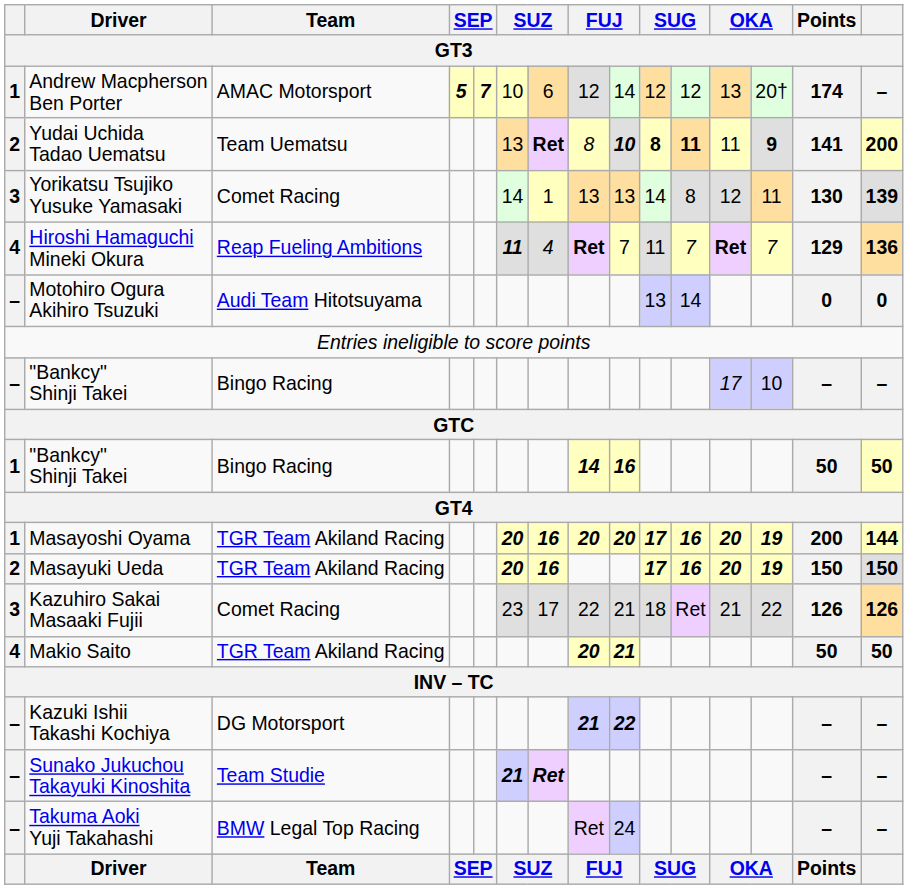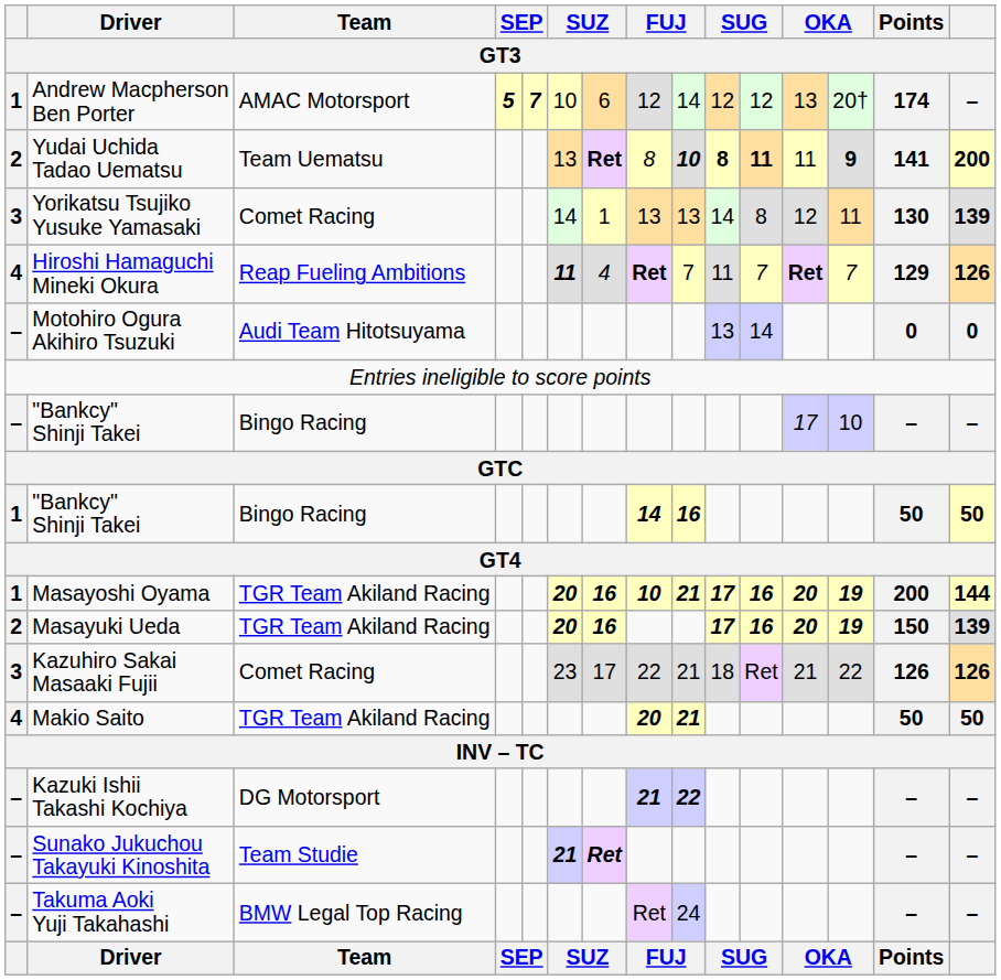 <table class="wikitable" style="font-size: 85%; text-align:center;">
 <tr>
 <th></th>
 <th>Driver</th>
 <th>Team</th>
 <th colspan="2"><a href='#'>SEP</a><br></th>
 <th colspan="2"><a href='#'>SUZ</a><br></th>
 <th colspan="2"><a href='#'>FUJ</a><br></th>
 <th colspan="2"><a href='#'>SUG</a><br></th>
 <th colspan="2"><a href='#'>OKA</a><br></th>
 <th>Points</th>
 <th></th>
 </tr>
 <tr>
 <th colspan="15">GT3</th>
 </tr>
 <tr>
 <th>1</th>
 <td align="left"> Andrew Macpherson<br> Ben Porter</td>
 <td align="left"> AMAC Motorsport</td>
 <td style="background:#FFFFBF;"><strong><em>5</em></strong></td>
 <td style="background:#FFFFBF;"><strong><em>7</em></strong></td>
 <td style="background:#FFFFBF;">10</td>
 <td style="background:#FFDF9F;">6</td>
 <td style="background:#DFDFDF;">12</td>
 <td style="background:#DFFFDF;">14</td>
 <td style="background:#FFDF9F;">12</td>
 <td style="background:#DFFFDF;">12</td>
 <td style="background:#FFDF9F;">13</td>
 <td style="background:#DFFFDF;">20†</td>
 <th>174</th>
 <th>–</th>
 </tr>
 <tr>
 <th>2</th>
 <td align="left"> Yudai Uchida<br> Tadao Uematsu</td>
 <td align="left"> Team Uematsu</td>
 <td></td>
 <td></td>
 <td style="background:#FFDF9F;">13</td>
 <td style="background:#EFCFFF;"><strong>Ret</strong></td>
 <td style="background:#FFFFBF;"><em>8</em></td>
 <td style="background:#DFDFDF;"><strong><em>10</em></strong></td>
 <td style="background:#FFFFBF;"><strong>8</strong></td>
 <td style="background:#FFDF9F;"><strong>11</strong></td>
 <td style="background:#FFFFBF;">11</td>
 <td style="background:#DFDFDF;"><strong>9</strong></td>
 <th>141</th>
 <th style="background:#FFFFBF;">200</th>
 </tr>
 <tr>
 <th>3</th>
 <td align="left"> Yorikatsu Tsujiko<br> Yusuke Yamasaki</td>
 <td align="left"> Comet Racing</td>
 <td></td>
 <td></td>
 <td style="background:#DFFFDF;">14</td>
 <td style="background:#FFFFBF;">1</td>
 <td style="background:#FFDF9F;">13</td>
 <td style="background:#FFDF9F;">13</td>
 <td style="background:#DFFFDF;">14</td>
 <td style="background:#DFDFDF;">8</td>
 <td style="background:#DFDFDF;">12</td>
 <td style="background:#FFDF9F;">11</td>
 <th>130</th>
 <th style="background:#DFDFDF;">139</th>
 </tr>
 <tr>
 <th>4</th>
 <td align="left"> <a href='#'>Hiroshi Hamaguchi</a><br> Mineki Okura</td>
 <td align="left"> <a href='#'>Reap Fueling Ambitions</a></td>
 <td></td>
 <td></td>
 <td style="background:#DFDFDF;"><strong><em>11</em></strong></td>
 <td style="background:#DFDFDF;"><em>4</em></td>
 <td style="background:#EFCFFF;"><strong>Ret</strong></td>
 <td style="background:#FFFFBF;">7</td>
 <td style="background:#DFDFDF;">11</td>
 <td style="background:#FFFFBF;"><em>7</em></td>
 <td style="background:#EFCFFF;"><strong>Ret</strong></td>
 <td style="background:#FFFFBF;"><em>7</em></td>
 <th>129</th>
-<th style="background:#FFDF9F;">136</th>
+<th style="background:#FFDF9F;">126</th>
 </tr>
 <tr>
 <th>–</th>
 <td align=left> Motohiro Ogura<br> Akihiro Tsuzuki</td>
 <td align=left> <a href='#'>Audi Team</a> Hitotsuyama</td>
 <td></td>
 <td></td>
 <td></td>
 <td></td>
 <td></td>
 <td></td>
 <td style="background:#CFCFFF;">13</td>
 <td style="background:#CFCFFF;">14</td>
 <td></td>
 <td></td>
 <th>0</th>
 <th>0</th>
 </tr>
 <tr>
 <td colspan="15"><em>Entries ineligible to score points</em></td>
 </tr>
 <tr>
 <th>–</th>
 <td align="left"> "Bankcy"<br> Shinji Takei</td>
 <td align="left"> Bingo Racing</td>
 <td></td>
 <td></td>
 <td></td>
 <td></td>
 <td></td>
 <td></td>
 <td></td>
 <td></td>
 <td style="background:#CFCFFF;"><em>17</em></td>
 <td style="background:#CFCFFF;">10</td>
 <th>–</th>
 <th>–</th>
 </tr>
 <tr>
 <th colspan="15">GTC</th>
 </tr>
 <tr>
 <th>1</th>
 <td align="left"> "Bankcy"<br> Shinji Takei</td>
 <td align="left"> Bingo Racing</td>
 <td></td>
 <td></td>
 <td></td>
 <td></td>
 <td style="background:#FFFFBF;"><strong><em>14</em></strong></td>
 <td style="background:#FFFFBF;"><strong><em>16</em></strong></td>
 <td></td>
 <td></td>
 <td></td>
 <td></td>
 <th>50</th>
 <th style="background:#FFFFBF;">50</th>
 </tr>
 <tr>
 <th colspan="15">GT4</th>
 </tr>
 <tr>
 <th>1</th>
 <td align="left"> Masayoshi Oyama</td>
 <td align="left"> <a href='#'>TGR Team</a> Akiland Racing</td>
 <td></td>
 <td></td>
 <td style="background:#FFFFBF;"><strong><em>20</em></strong></td>
 <td style="background:#FFFFBF;"><strong><em>16</em></strong></td>
-<td style="background:#FFFFBF;"><strong><em>20</em></strong></td>
-<td style="background:#FFFFBF;"><strong><em>20</em></strong></td>
+<td style="background:#FFFFBF;"><strong><em>10</em></strong></td>
+<td style="background:#FFFFBF;"><strong><em>21</em></strong></td>
 <td style="background:#FFFFBF;"><strong><em>17</em></strong></td>
 <td style="background:#FFFFBF;"><strong><em>16</em></strong></td>
 <td style="background:#FFFFBF;"><strong><em>20</em></strong></td>
 <td style="background:#FFFFBF;"><strong><em>19</em></strong></td>
 <th>200</th>
 <th style="background:#FFFFBF;">144</th>
 </tr>
 <tr>
 <th>2</th>
 <td align="left"> Masayuki Ueda</td>
 <td align="left"> <a href='#'>TGR Team</a> Akiland Racing</td>
 <td></td>
 <td></td>
 <td style="background:#FFFFBF;"><strong><em>20</em></strong></td>
 <td style="background:#FFFFBF;"><strong><em>16</em></strong></td>
 <td></td>
 <td></td>
 <td style="background:#FFFFBF;"><strong><em>17</em></strong></td>
 <td style="background:#FFFFBF;"><strong><em>16</em></strong></td>
 <td style="background:#FFFFBF;"><strong><em>20</em></strong></td>
 <td style="background:#FFFFBF;"><strong><em>19</em></strong></td>
 <th>150</th>
-<th style="background:#DFDFDF;">150</th>
+<th style="background:#DFDFDF;">139</th>
 </tr>
 <tr>
 <th>3</th>
 <td align="left"> Kazuhiro Sakai<br> Masaaki Fujii</td>
 <td align="left"> Comet Racing</td>
 <td></td>
 <td></td>
 <td style="background:#DFDFDF;">23</td>
 <td style="background:#DFDFDF;">17</td>
 <td style="background:#DFDFDF;">22</td>
 <td style="background:#DFDFDF;">21</td>
 <td style="background:#DFDFDF;">18</td>
 <td style="background:#EFCFFF;">Ret</td>
 <td style="background:#DFDFDF;">21</td>
 <td style="background:#DFDFDF;">22</td>
 <th>126</th>
 <th style="background:#FFDF9F;">126</th>
 </tr>
 <tr>
 <th>4</th>
 <td align="left"> Makio Saito</td>
 <td align="left"> <a href='#'>TGR Team</a> Akiland Racing</td>
 <td></td>
 <td></td>
 <td></td>
 <td></td>
 <td style="background:#FFFFBF;"><strong><em>20</em></strong></td>
 <td style="background:#FFFFBF;"><strong><em>21</em></strong></td>
 <td></td>
 <td></td>
 <td></td>
 <td></td>
 <th>50</th>
 <th>50</th>
 </tr>
 <tr>
 <th colspan="15">INV – TC</th>
 </tr>
 <tr>
 <th>–</th>
 <td align="left"> Kazuki Ishii<br> Takashi Kochiya</td>
 <td align="left"> DG Motorsport</td>
 <td></td>
 <td></td>
 <td></td>
 <td></td>
 <td style="background:#CFCFFF;"><strong><em>21</em></strong></td>
 <td style="background:#CFCFFF;"><strong><em>22</em></strong></td>
 <td></td>
 <td></td>
 <td></td>
 <td></td>
 <th>–</th>
 <th>–</th>
 </tr>
 <tr>
 <th>–</th>
 <td align=left> <a href='#'>Sunako Jukuchou</a><br> <a href='#'>Takayuki Kinoshita</a></td>
 <td align="left"> <a href='#'>Team Studie</a></td>
 <td></td>
 <td></td>
 <td style="background:#CFCFFF;"><strong><em>21</em></strong></td>
 <td style="background:#EFCFFF;"><strong><em>Ret</em></strong></td>
 <td></td>
 <td></td>
 <td></td>
 <td></td>
 <td></td>
 <td></td>
 <th>–</th>
 <th>–</th>
 </tr>
 <tr>
 <th>–</th>
 <td align="left"> <a href='#'>Takuma Aoki</a><br> Yuji Takahashi</td>
 <td align="left"> <a href='#'>BMW</a> Legal Top Racing</td>
 <td></td>
 <td></td>
 <td></td>
 <td></td>
 <td style="background:#EFCFFF;">Ret</td>
 <td style="background:#CFCFFF;">24</td>
 <td></td>
 <td></td>
 <td></td>
 <td></td>
 <th>–</th>
 <th>–</th>
 </tr>
 <tr>
 <th></th>
 <th>Driver</th>
 <th>Team</th>
 <th colspan="2"><a href='#'>SEP</a><br></th>
 <th colspan="2"><a href='#'>SUZ</a><br></th>
 <th colspan="2"><a href='#'>FUJ</a><br></th>
 <th colspan="2"><a href='#'>SUG</a><br></th>
 <th colspan="2"><a href='#'>OKA</a><br></th>
 <th>Points</th>
 <th></th>
 </tr>
 </table>
